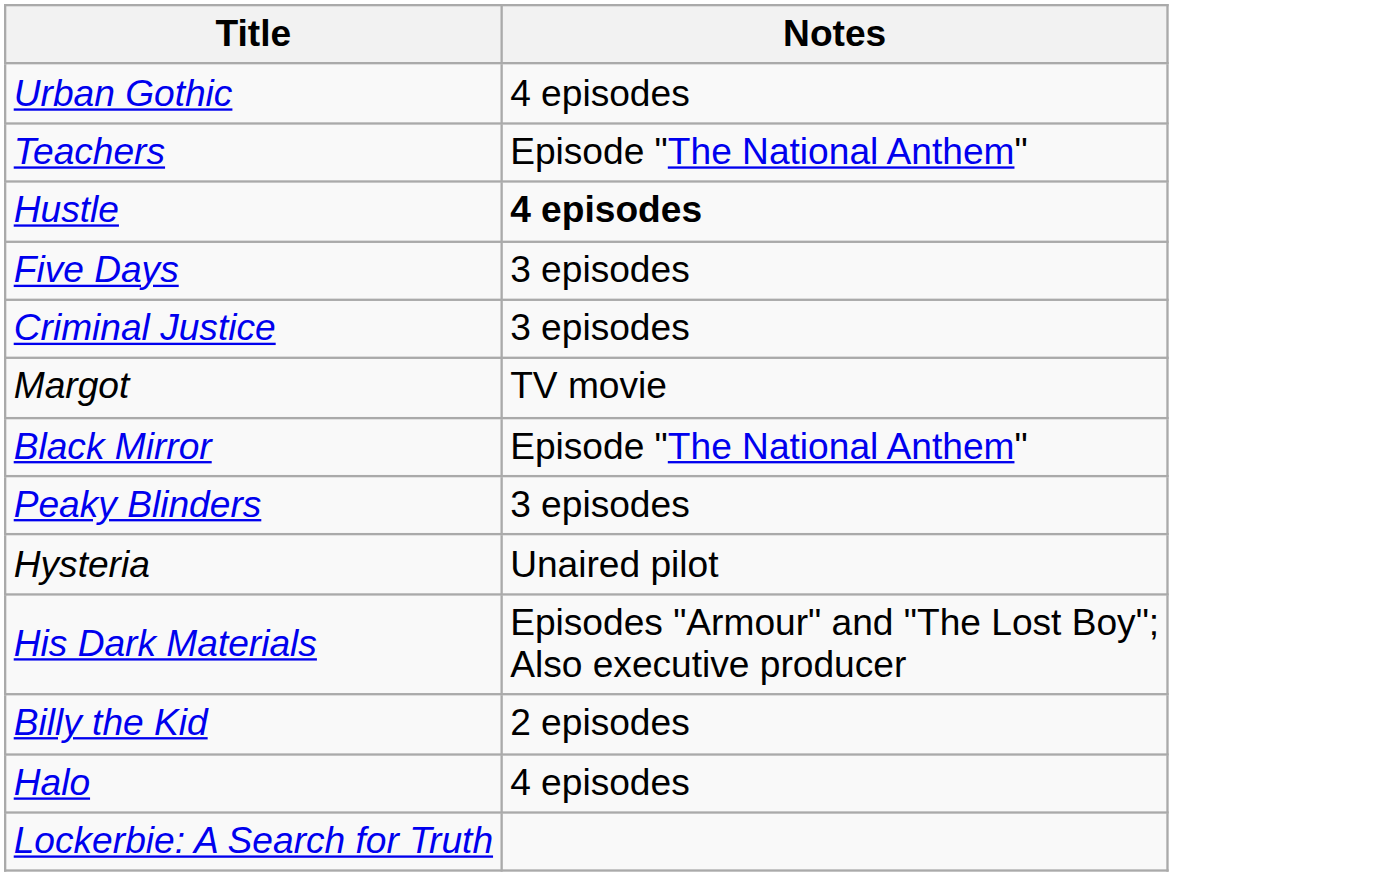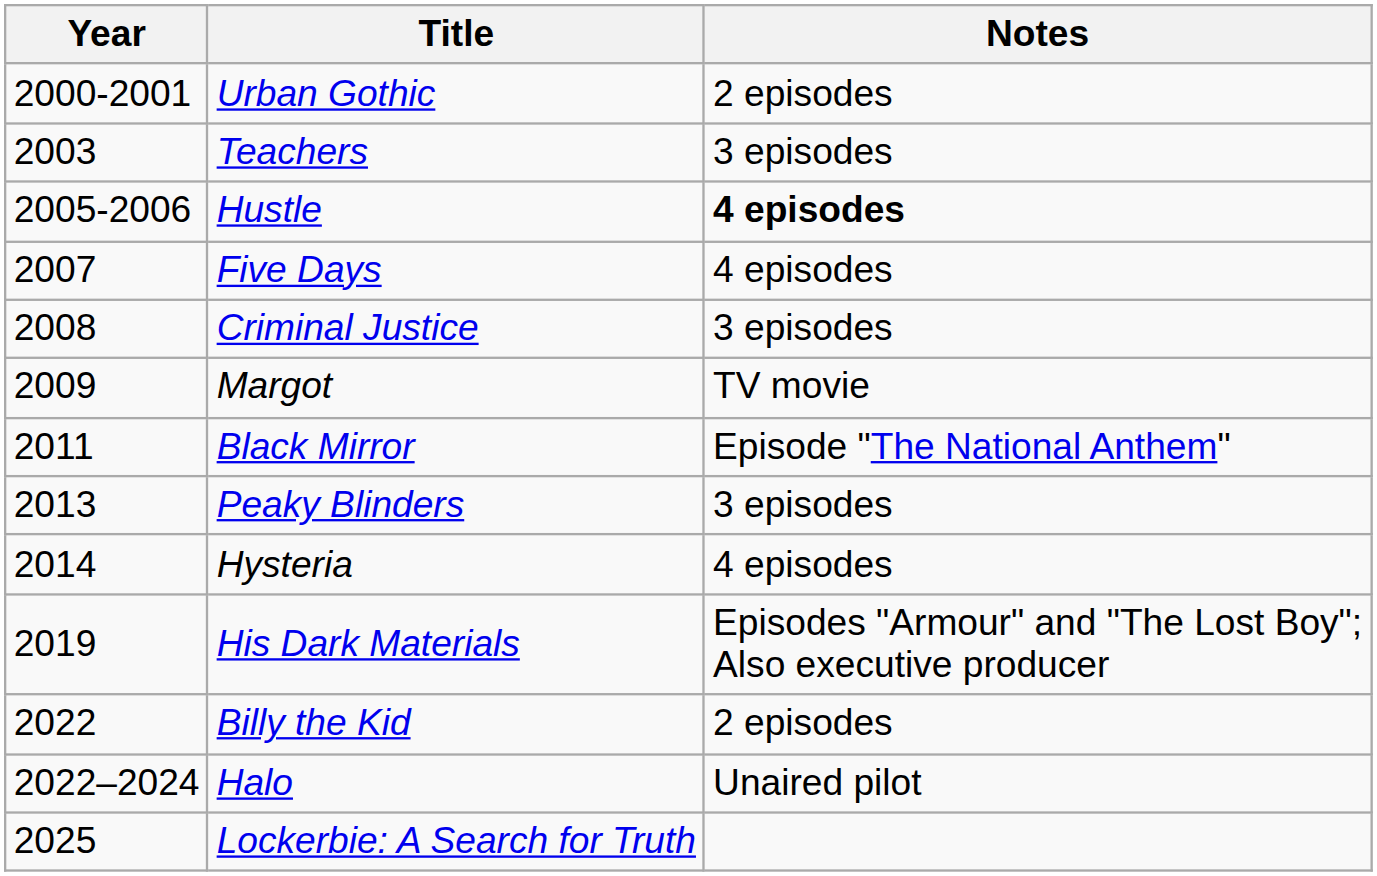 <table class="wikitable">
 <tr>
+<th>Year</th>
 <th>Title</th>
 <th>Notes</th>
 </tr>
 <tr>
+<td>2000-2001</td>
 <td><em><a href='#'>Urban Gothic</a></em></td>
-<td>4 episodes</td>
+<td>2 episodes</td>
 </tr>
 <tr>
+<td>2003</td>
 <td><em><a href='#'>Teachers</a></em></td>
-<td>Episode "<a href='#'>The National Anthem</a>"</td>
+<td>3 episodes</td>
 </tr>
 <tr>
+<td>2005-2006</td>
 <td><em><a href='#'>Hustle</a></em></td>
 <td><strong>4 episodes</strong></td>
 </tr>
 <tr>
+<td>2007</td>
 <td><em><a href='#'>Five Days</a></em></td>
-<td>3 episodes</td>
+<td>4 episodes</td>
 </tr>
 <tr>
+<td>2008</td>
 <td><em><a href='#'>Criminal Justice</a></em></td>
 <td>3 episodes</td>
 </tr>
 <tr>
+<td>2009</td>
 <td><em>Margot</em></td>
 <td>TV movie</td>
 </tr>
 <tr>
+<td>2011</td>
 <td><em><a href='#'>Black Mirror</a></em></td>
 <td>Episode "<a href='#'>The National Anthem</a>"</td>
 </tr>
 <tr>
+<td>2013</td>
 <td><em><a href='#'>Peaky Blinders</a></em></td>
 <td>3 episodes</td>
 </tr>
 <tr>
+<td>2014</td>
 <td><em>Hysteria</em></td>
-<td>Unaired pilot</td>
+<td>4 episodes</td>
 </tr>
 <tr>
+<td>2019</td>
 <td><em><a href='#'>His Dark Materials</a></em></td>
 <td>Episodes "Armour" and "The Lost Boy";<br>Also executive producer</td>
 </tr>
 <tr>
+<td>2022</td>
 <td><em><a href='#'>Billy the Kid</a></em></td>
 <td>2 episodes</td>
 </tr>
 <tr>
+<td>2022–2024</td>
 <td><em><a href='#'>Halo</a></em></td>
-<td>4 episodes</td>
+<td>Unaired pilot</td>
 </tr>
 <tr>
+<td>2025</td>
 <td><em><a href='#'>Lockerbie: A Search for Truth</a></em></td>
 <td></td>
 </tr>
 </table>
